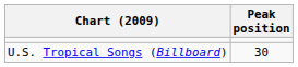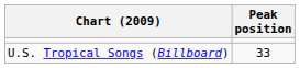 <table class="wikitable">
 <tr>
 <th>Chart (2009)</th>
 <th>Peak<br>position</th>
 </tr>
 <tr>
 <td></td>
 </tr>
 <tr>
 <td>U.S. <a href='#'>Tropical Songs</a> (<em><a href='#'>Billboard</a></em>)</td>
-<td style="text-align:center;">30</td>
+<td style="text-align:center;">33</td>
 </tr>
 </table>
